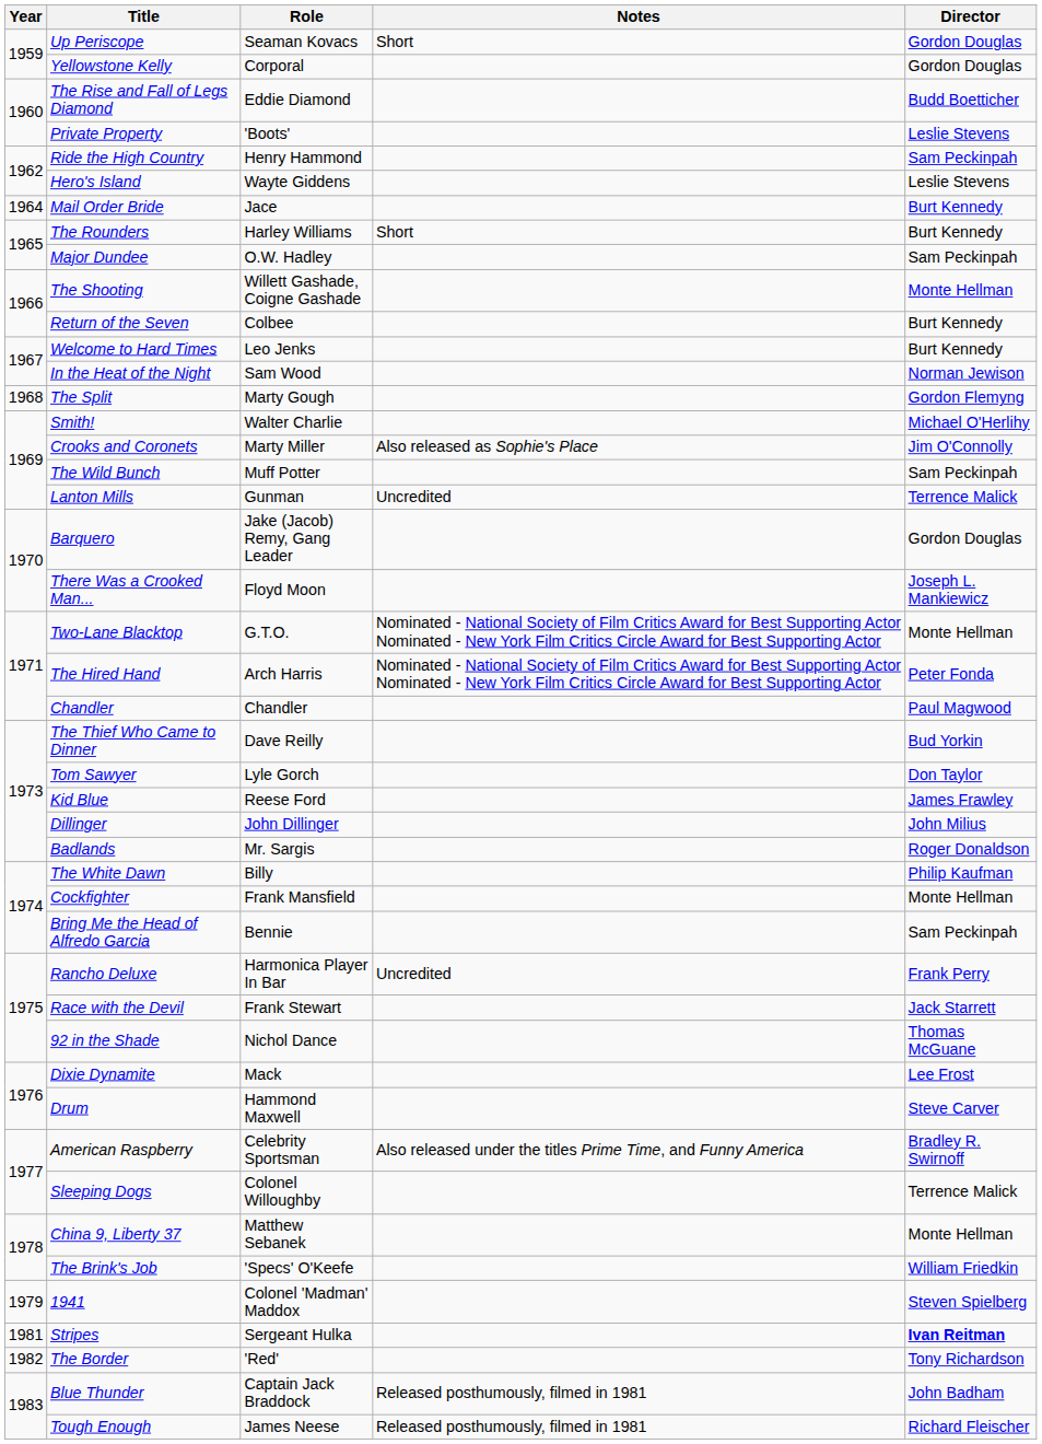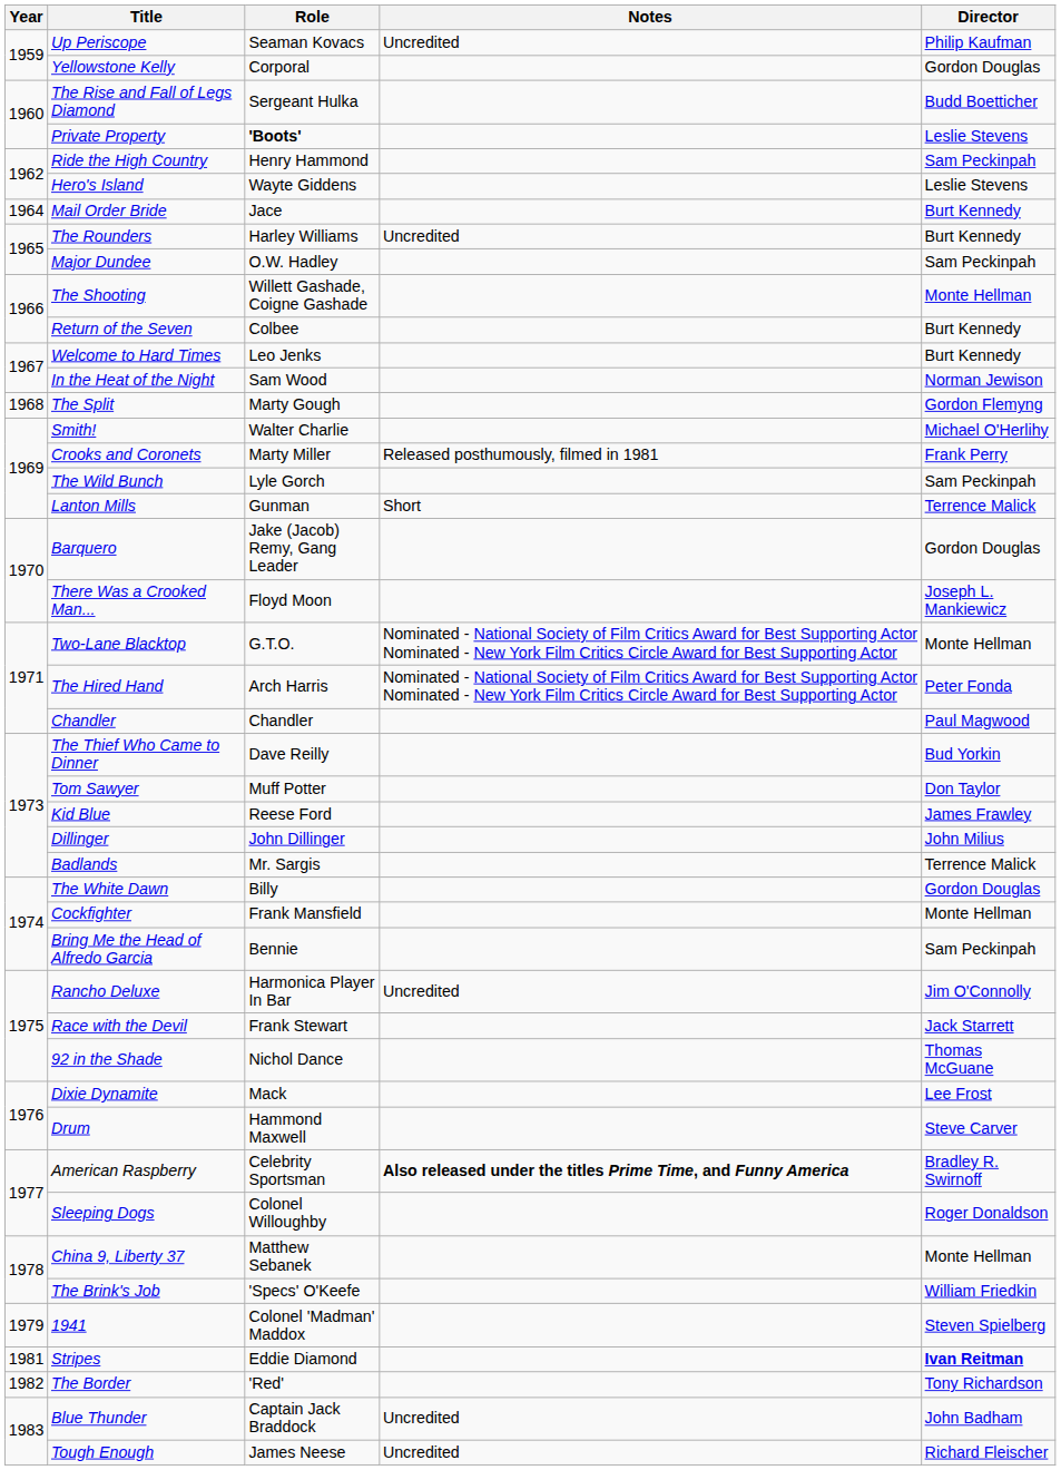 <table class="wikitable sortable">
 <tr>
 <th style=width:2em>Year</th>
 <th style=width:12em>Title</th>
 <th style=width:8em>Role</th>
 <th>Notes</th>
 <th style=width:8em>Director</th>
 </tr>
 <tr>
 <td rowspan="2">1959</td>
 <td><em><a href='#'>Up Periscope</a></em></td>
 <td>Seaman Kovacs</td>
-<td>Short</td>
-<td><a href='#'>Gordon Douglas</a></td>
+<td>Uncredited</td>
+<td><a href='#'>Philip Kaufman</a></td>
 </tr>
 <tr>
 <td><em><a href='#'>Yellowstone Kelly</a></em></td>
 <td>Corporal</td>
 <td></td>
 <td>Gordon Douglas</td>
 </tr>
 <tr>
 <td rowspan="2">1960</td>
 <td><em><a href='#'>The Rise and Fall of Legs Diamond</a></em></td>
-<td>Eddie Diamond</td>
+<td>Sergeant Hulka</td>
 <td></td>
 <td><a href='#'>Budd Boetticher</a></td>
 </tr>
 <tr>
 <td><em><a href='#'>Private Property</a></em></td>
-<td>'Boots'</td>
+<td><strong>'Boots'</strong></td>
 <td></td>
 <td><a href='#'>Leslie Stevens</a></td>
 </tr>
 <tr>
 <td rowspan="2">1962</td>
 <td><em><a href='#'>Ride the High Country</a></em></td>
 <td>Henry Hammond</td>
 <td></td>
 <td><a href='#'>Sam Peckinpah</a></td>
 </tr>
 <tr>
 <td><em><a href='#'>Hero's Island</a></em></td>
 <td>Wayte Giddens</td>
 <td></td>
 <td>Leslie Stevens</td>
 </tr>
 <tr>
 <td>1964</td>
 <td><em><a href='#'>Mail Order Bride</a></em></td>
 <td>Jace</td>
 <td></td>
 <td><a href='#'>Burt Kennedy</a></td>
 </tr>
 <tr>
 <td rowspan="2">1965</td>
 <td><em><a href='#'>The Rounders</a></em></td>
 <td>Harley Williams</td>
-<td>Short</td>
+<td>Uncredited</td>
 <td>Burt Kennedy</td>
 </tr>
 <tr>
 <td><em><a href='#'>Major Dundee</a></em></td>
 <td>O.W. Hadley</td>
 <td></td>
 <td>Sam Peckinpah</td>
 </tr>
 <tr>
 <td rowspan="2">1966</td>
 <td><em><a href='#'>The Shooting</a></em></td>
 <td>Willett Gashade, Coigne Gashade</td>
 <td></td>
 <td><a href='#'>Monte Hellman</a></td>
 </tr>
 <tr>
 <td><em><a href='#'>Return of the Seven</a></em></td>
 <td>Colbee</td>
 <td></td>
 <td>Burt Kennedy</td>
 </tr>
 <tr>
 <td rowspan="2">1967</td>
 <td><em><a href='#'>Welcome to Hard Times</a></em></td>
 <td>Leo Jenks</td>
 <td></td>
 <td>Burt Kennedy</td>
 </tr>
 <tr>
 <td><em><a href='#'>In the Heat of the Night</a></em></td>
 <td>Sam Wood</td>
 <td></td>
 <td><a href='#'>Norman Jewison</a></td>
 </tr>
 <tr>
 <td>1968</td>
 <td><em><a href='#'>The Split</a></em></td>
 <td>Marty Gough</td>
 <td></td>
 <td><a href='#'>Gordon Flemyng</a></td>
 </tr>
 <tr>
 <td rowspan="4">1969</td>
 <td><em><a href='#'>Smith!</a></em></td>
 <td>Walter Charlie</td>
 <td></td>
 <td><a href='#'>Michael O'Herlihy</a></td>
 </tr>
 <tr>
 <td><em><a href='#'>Crooks and Coronets</a></em></td>
 <td>Marty Miller</td>
-<td>Also released as <em>Sophie's Place</em></td>
-<td><a href='#'>Jim O'Connolly</a></td>
+<td>Released posthumously, filmed in 1981</td>
+<td><a href='#'>Frank Perry</a></td>
 </tr>
 <tr>
 <td><em><a href='#'>The Wild Bunch</a></em></td>
-<td>Muff Potter</td>
+<td>Lyle Gorch</td>
 <td></td>
 <td>Sam Peckinpah</td>
 </tr>
 <tr>
 <td><em><a href='#'>Lanton Mills</a></em></td>
 <td>Gunman</td>
-<td>Uncredited</td>
+<td>Short</td>
 <td><a href='#'>Terrence Malick</a></td>
 </tr>
 <tr>
 <td rowspan="2">1970</td>
 <td><em><a href='#'>Barquero</a></em></td>
 <td>Jake (Jacob) Remy, Gang Leader</td>
 <td></td>
 <td>Gordon Douglas</td>
 </tr>
 <tr>
 <td><em><a href='#'>There Was a Crooked Man...</a></em></td>
 <td>Floyd Moon</td>
 <td></td>
 <td><a href='#'>Joseph L. Mankiewicz</a></td>
 </tr>
 <tr>
 <td rowspan="3">1971</td>
 <td><em><a href='#'>Two-Lane Blacktop</a></em></td>
 <td>G.T.O.</td>
 <td>Nominated - <a href='#'>National Society of Film Critics Award for Best Supporting Actor</a><br>Nominated -  <a href='#'>New York Film Critics Circle Award for Best Supporting Actor</a></td>
 <td>Monte Hellman</td>
 </tr>
 <tr>
 <td><em><a href='#'>The Hired Hand</a></em></td>
 <td>Arch Harris</td>
 <td>Nominated - <a href='#'>National Society of Film Critics Award for Best Supporting Actor</a><br>Nominated -  <a href='#'>New York Film Critics Circle Award for Best Supporting Actor</a></td>
 <td><a href='#'>Peter Fonda</a></td>
 </tr>
 <tr>
 <td><em><a href='#'>Chandler</a></em></td>
 <td>Chandler</td>
 <td></td>
 <td><a href='#'>Paul Magwood</a></td>
 </tr>
 <tr>
 <td rowspan="5">1973</td>
 <td><em><a href='#'>The Thief Who Came to Dinner</a></em></td>
 <td>Dave Reilly</td>
 <td></td>
 <td><a href='#'>Bud Yorkin</a></td>
 </tr>
 <tr>
 <td><em><a href='#'>Tom Sawyer</a></em></td>
-<td>Lyle Gorch</td>
+<td>Muff Potter</td>
 <td></td>
 <td><a href='#'>Don Taylor</a></td>
 </tr>
 <tr>
 <td><em><a href='#'>Kid Blue</a></em></td>
 <td>Reese Ford</td>
 <td></td>
 <td><a href='#'>James Frawley</a></td>
 </tr>
 <tr>
 <td><em><a href='#'>Dillinger</a></em></td>
 <td><a href='#'>John Dillinger</a></td>
 <td></td>
 <td><a href='#'>John Milius</a></td>
 </tr>
 <tr>
 <td><em><a href='#'>Badlands</a></em></td>
 <td>Mr. Sargis</td>
 <td></td>
-<td><a href='#'>Roger Donaldson</a></td>
+<td>Terrence Malick</td>
 </tr>
 <tr>
 <td rowspan="3">1974</td>
 <td><em><a href='#'>The White Dawn</a></em></td>
 <td>Billy</td>
 <td></td>
-<td><a href='#'>Philip Kaufman</a></td>
+<td><a href='#'>Gordon Douglas</a></td>
 </tr>
 <tr>
 <td><em><a href='#'>Cockfighter</a></em></td>
 <td>Frank Mansfield</td>
 <td></td>
 <td>Monte Hellman</td>
 </tr>
 <tr>
 <td><em><a href='#'>Bring Me the Head of Alfredo Garcia</a></em></td>
 <td>Bennie</td>
 <td></td>
 <td>Sam Peckinpah</td>
 </tr>
 <tr>
 <td rowspan="3">1975</td>
 <td><em><a href='#'>Rancho Deluxe</a></em></td>
 <td>Harmonica Player In Bar</td>
 <td>Uncredited</td>
-<td><a href='#'>Frank Perry</a></td>
+<td><a href='#'>Jim O'Connolly</a></td>
 </tr>
 <tr>
 <td><em><a href='#'>Race with the Devil</a></em></td>
 <td>Frank Stewart</td>
 <td></td>
 <td><a href='#'>Jack Starrett</a></td>
 </tr>
 <tr>
 <td><em><a href='#'>92 in the Shade</a></em></td>
 <td>Nichol Dance</td>
 <td></td>
 <td><a href='#'>Thomas McGuane</a></td>
 </tr>
 <tr>
 <td rowspan="2">1976</td>
 <td><em><a href='#'>Dixie Dynamite</a></em></td>
 <td>Mack</td>
 <td></td>
 <td><a href='#'>Lee Frost</a></td>
 </tr>
 <tr>
 <td><em><a href='#'>Drum</a></em></td>
 <td>Hammond Maxwell</td>
 <td></td>
 <td><a href='#'>Steve Carver</a></td>
 </tr>
 <tr>
 <td rowspan="2">1977</td>
 <td><em>American Raspberry</em></td>
 <td>Celebrity Sportsman</td>
-<td>Also released under the titles <em>Prime Time</em>, and <em>Funny America</em></td>
+<td><strong>Also released under the titles <em>Prime Time</em>, and <em>Funny America</em></strong></td>
 <td><a href='#'>Bradley R. Swirnoff</a></td>
 </tr>
 <tr>
 <td><em><a href='#'>Sleeping Dogs</a></em></td>
 <td>Colonel Willoughby</td>
 <td></td>
-<td>Terrence Malick</td>
+<td><a href='#'>Roger Donaldson</a></td>
 </tr>
 <tr>
 <td rowspan="2">1978</td>
 <td><em><a href='#'>China 9, Liberty 37</a></em></td>
 <td>Matthew Sebanek</td>
 <td></td>
 <td>Monte Hellman</td>
 </tr>
 <tr>
 <td><em><a href='#'>The Brink's Job</a></em></td>
 <td>'Specs' O'Keefe</td>
 <td></td>
 <td><a href='#'>William Friedkin</a></td>
 </tr>
 <tr>
 <td>1979</td>
 <td><em><a href='#'>1941</a></em></td>
 <td>Colonel 'Madman' Maddox</td>
 <td></td>
 <td><a href='#'>Steven Spielberg</a></td>
 </tr>
 <tr>
 <td>1981</td>
 <td><em><a href='#'>Stripes</a></em></td>
-<td>Sergeant Hulka</td>
+<td>Eddie Diamond</td>
 <td></td>
 <td><strong><a href='#'>Ivan Reitman</a></strong></td>
 </tr>
 <tr>
 <td>1982</td>
 <td><em><a href='#'>The Border</a></em></td>
 <td>'Red'</td>
 <td></td>
 <td><a href='#'>Tony Richardson</a></td>
 </tr>
 <tr>
 <td rowspan="2">1983</td>
 <td><em><a href='#'>Blue Thunder</a></em></td>
 <td>Captain Jack Braddock</td>
-<td>Released posthumously, filmed in 1981</td>
+<td>Uncredited</td>
 <td><a href='#'>John Badham</a></td>
 </tr>
 <tr>
 <td><em><a href='#'>Tough Enough</a></em></td>
 <td>James Neese</td>
-<td>Released posthumously, filmed in 1981</td>
+<td>Uncredited</td>
 <td><a href='#'>Richard Fleischer</a></td>
 </tr>
 </table>
